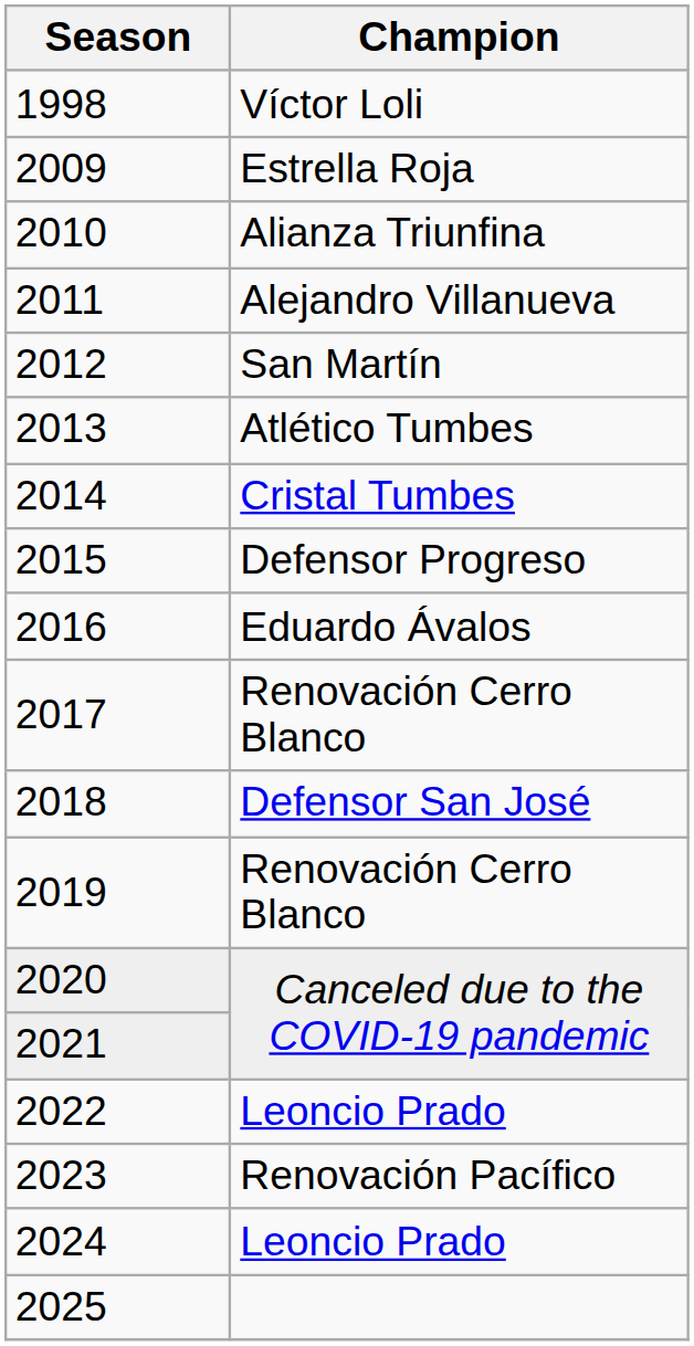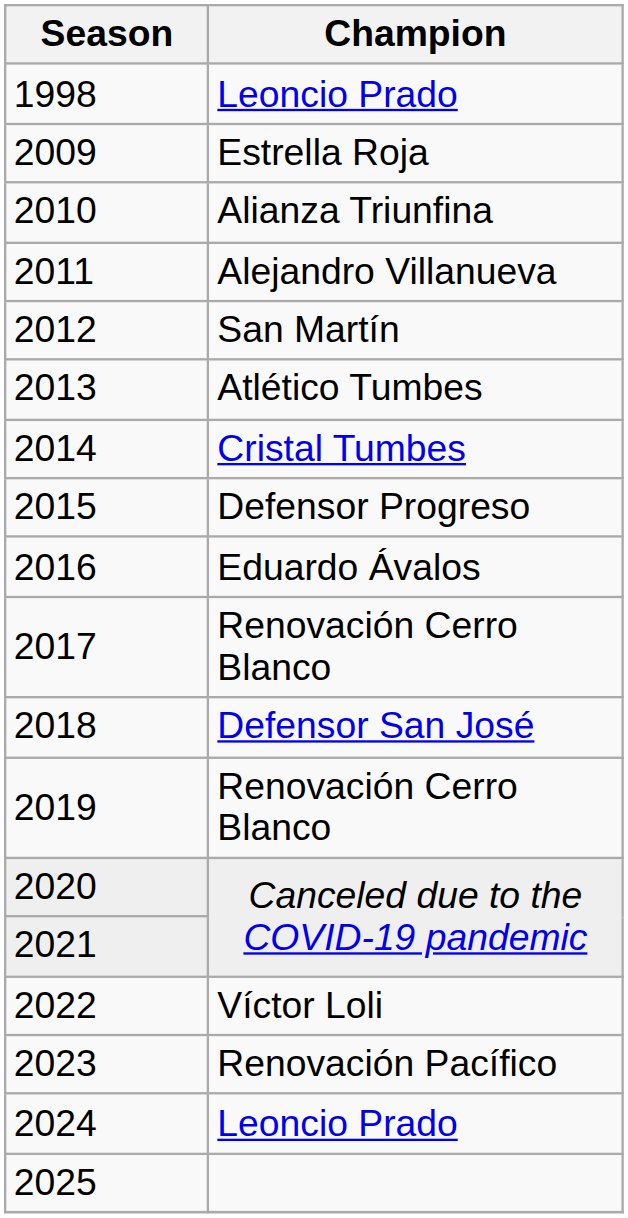 <table class="wikitable sortable">
 <tr>
 <th width=80px>Season</th>
 <th width=170px>Champion</th>
 </tr>
 <tr>
 <td>1998</td>
-<td>Víctor Loli</td>
+<td><a href='#'>Leoncio Prado</a></td>
 </tr>
 <tr>
 <td>2009</td>
 <td>Estrella Roja</td>
 </tr>
 <tr>
 <td>2010</td>
 <td>Alianza Triunfina</td>
 </tr>
 <tr>
 <td>2011</td>
 <td>Alejandro Villanueva</td>
 </tr>
 <tr>
 <td>2012</td>
 <td>San Martín</td>
 </tr>
 <tr>
 <td>2013</td>
 <td>Atlético Tumbes</td>
 </tr>
 <tr>
 <td>2014</td>
 <td><a href='#'>Cristal Tumbes</a></td>
 </tr>
 <tr>
 <td>2015</td>
 <td>Defensor Progreso</td>
 </tr>
 <tr>
 <td>2016</td>
 <td>Eduardo Ávalos</td>
 </tr>
 <tr>
 <td>2017</td>
 <td>Renovación Cerro Blanco</td>
 </tr>
 <tr>
 <td>2018</td>
 <td><a href='#'>Defensor San José</a></td>
 </tr>
 <tr>
 <td>2019</td>
 <td>Renovación Cerro Blanco</td>
 </tr>
 <tr bgcolor=#efefef>
 <td>2020</td>
 <td rowspan=2 colspan="1" align=center><em>Canceled due to the <a href='#'>COVID-19 pandemic</a></em></td>
 </tr>
 <tr bgcolor=#efefef>
 <td>2021</td>
 </tr>
 <tr>
 <td>2022</td>
-<td><a href='#'>Leoncio Prado</a></td>
+<td>Víctor Loli</td>
 </tr>
 <tr>
 <td>2023</td>
 <td>Renovación Pacífico</td>
 </tr>
 <tr>
 <td>2024</td>
 <td><a href='#'>Leoncio Prado</a></td>
 </tr>
 <tr>
 <td>2025</td>
 <td></td>
 </tr>
 <tr>
 </tr>
 </table>
